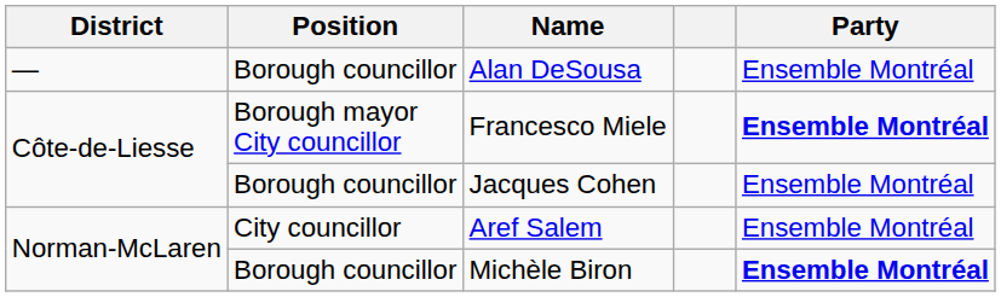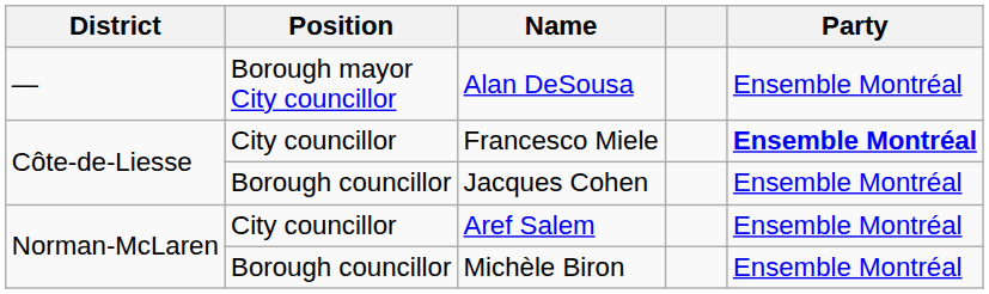 <table class="wikitable">
 <tr>
 <th>District</th>
 <th>Position</th>
 <th>Name</th>
 <th style="width:30px;"> </th>
 <th>Party</th>
 </tr>
 <tr>
 <td>—</td>
-<td>Borough councillor</td>
+<td>Borough mayor<br><a href='#'>City councillor</a></td>
 <td><a href='#'>Alan DeSousa</a></td>
 <td> </td>
 <td><a href='#'>Ensemble Montréal</a></td>
 </tr>
 <tr>
 <td rowspan=2>Côte-de-Liesse</td>
-<td>Borough mayor<br><a href='#'>City councillor</a></td>
+<td>City councillor</td>
 <td>Francesco Miele</td>
 <td> </td>
 <td><strong><a href='#'>Ensemble Montréal</a></strong></td>
 </tr>
 <tr>
 <td>Borough councillor</td>
 <td>Jacques Cohen</td>
 <td> </td>
 <td><a href='#'>Ensemble Montréal</a></td>
 </tr>
 <tr>
 <td rowspan=2>Norman-McLaren</td>
 <td>City councillor</td>
 <td><a href='#'>Aref Salem</a></td>
 <td> </td>
 <td><a href='#'>Ensemble Montréal</a></td>
 </tr>
 <tr>
 <td>Borough councillor</td>
 <td>Michèle Biron</td>
 <td> </td>
-<td><strong><a href='#'>Ensemble Montréal</a></strong></td>
+<td><a href='#'>Ensemble Montréal</a></td>
 </tr>
 </table>
